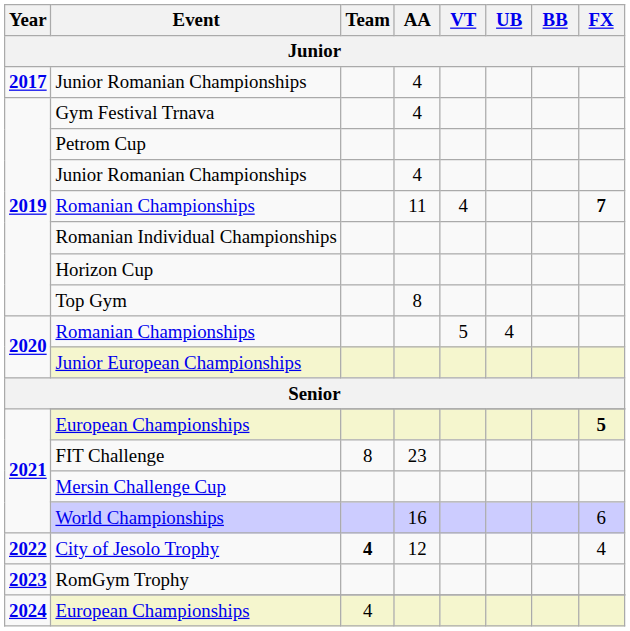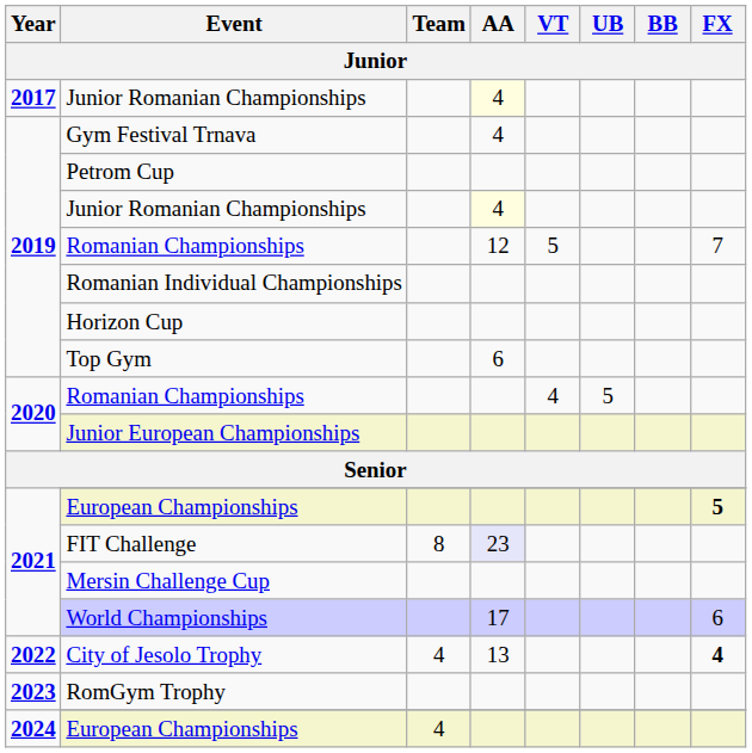 <table class="wikitable" style="text-align:center; font-size:95%;">
 <tr>
 <th align=center>Year</th>
 <th align=center>Event</th>
 <th style="width:30px;">Team</th>
 <th style="width:30px;">AA</th>
 <th style="width:30px;"><a href='#'>VT</a></th>
 <th style="width:30px;"><a href='#'>UB</a></th>
 <th style="width:30px;"><a href='#'>BB</a></th>
 <th style="width:30px;"><a href='#'>FX</a></th>
 </tr>
 <tr>
 <th colspan="8">Junior</th>
 </tr>
 <tr>
 <td rowspan="1"><strong><a href='#'>2017</a></strong></td>
 <td align=left>Junior Romanian Championships</td>
 <td></td>
-<td>4</td>
+<td style="background: lightyellow;">4</td>
 <td></td>
 <td></td>
 <td></td>
 <td></td>
 </tr>
 <tr>
 <td rowspan="7"><strong><a href='#'>2019</a></strong></td>
 <td align=left>Gym Festival Trnava</td>
 <td></td>
 <td>4</td>
 <td></td>
 <td></td>
 <td></td>
 <td></td>
 </tr>
 <tr>
 <td align=left>Petrom Cup</td>
 <td></td>
 <td></td>
 <td></td>
 <td></td>
 <td></td>
 <td></td>
 </tr>
 <tr>
 <td align=left>Junior Romanian Championships</td>
 <td></td>
-<td>4</td>
+<td style="background: lightyellow;">4</td>
 <td></td>
 <td></td>
 <td></td>
 <td></td>
 </tr>
 <tr>
 <td align=left><a href='#'>Romanian Championships</a></td>
 <td></td>
-<td>11</td>
-<td>4</td>
+<td>12</td>
+<td>5</td>
 <td></td>
 <td></td>
-<td><strong>7</strong></td>
+<td>7</td>
 </tr>
 <tr>
 <td align=left>Romanian Individual Championships</td>
 <td></td>
 <td></td>
 <td></td>
 <td></td>
 <td></td>
 <td></td>
 </tr>
 <tr>
 <td align=left>Horizon Cup</td>
 <td></td>
 <td></td>
 <td></td>
 <td></td>
 <td></td>
 <td></td>
 </tr>
 <tr>
 <td align=left>Top Gym</td>
 <td></td>
-<td>8</td>
+<td>6</td>
 <td></td>
 <td></td>
 <td></td>
 <td></td>
 </tr>
 <tr>
 <td rowspan="2"><strong><a href='#'>2020</a></strong></td>
 <td align=left><a href='#'>Romanian Championships</a></td>
 <td></td>
 <td></td>
+<td>4</td>
 <td>5</td>
-<td>4</td>
 <td></td>
 <td></td>
 </tr>
 <tr bgcolor=#F5F6CE>
 <td align=left><a href='#'>Junior European Championships</a></td>
 <td></td>
 <td></td>
 <td></td>
 <td></td>
 <td></td>
 <td></td>
 </tr>
 <tr>
 <th colspan="8">Senior</th>
 </tr>
 <tr>
 <td rowspan="5"><strong><a href='#'>2021</a></strong></td>
 </tr>
 <tr bgcolor=#F5F6CE>
 <td align=left><a href='#'>European Championships</a></td>
 <td></td>
 <td></td>
 <td></td>
 <td></td>
 <td></td>
 <td><strong>5</strong></td>
 </tr>
 <tr>
 <td align=left>FIT Challenge</td>
 <td>8</td>
-<td>23</td>
+<td style="background: lavender;">23</td>
 <td></td>
 <td></td>
 <td></td>
 <td></td>
 </tr>
 <tr>
 <td align=left><a href='#'>Mersin Challenge Cup</a></td>
 <td></td>
 <td></td>
 <td></td>
 <td></td>
 <td></td>
 <td></td>
 </tr>
 <tr bgcolor=#CCCCFF>
 <td align=left><a href='#'>World Championships</a></td>
 <td></td>
-<td>16</td>
+<td>17</td>
 <td></td>
 <td></td>
 <td></td>
 <td>6</td>
 </tr>
 <tr>
 <td rowspan="1"><strong><a href='#'>2022</a></strong></td>
 <td align=left><a href='#'>City of Jesolo Trophy</a></td>
-<td><strong>4</strong></td>
-<td>12</td>
+<td>4</td>
+<td>13</td>
 <td></td>
 <td></td>
 <td></td>
-<td>4</td>
+<td><strong>4</strong></td>
 </tr>
 <tr>
 <td rowspan="1"><strong><a href='#'>2023</a></strong></td>
 <td align=left>RomGym Trophy</td>
 <td></td>
 <td></td>
 <td></td>
 <td></td>
 <td></td>
 <td></td>
 </tr>
 <tr>
 <td rowspan="2"><strong><a href='#'>2024</a></strong></td>
 </tr>
 <tr bgcolor=#F5F6CE>
 <td align=left><a href='#'>European Championships</a></td>
 <td>4</td>
 <td></td>
 <td></td>
 <td></td>
 <td></td>
 <td></td>
 </tr>
 </table>
